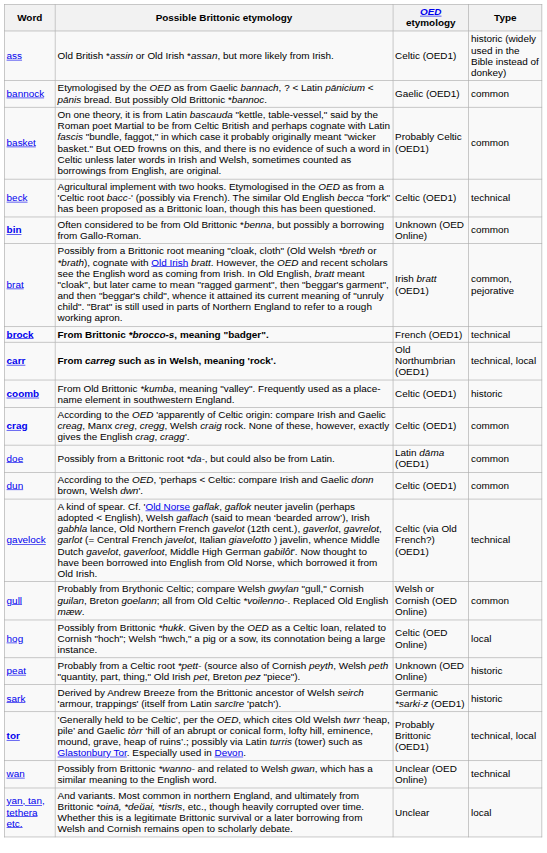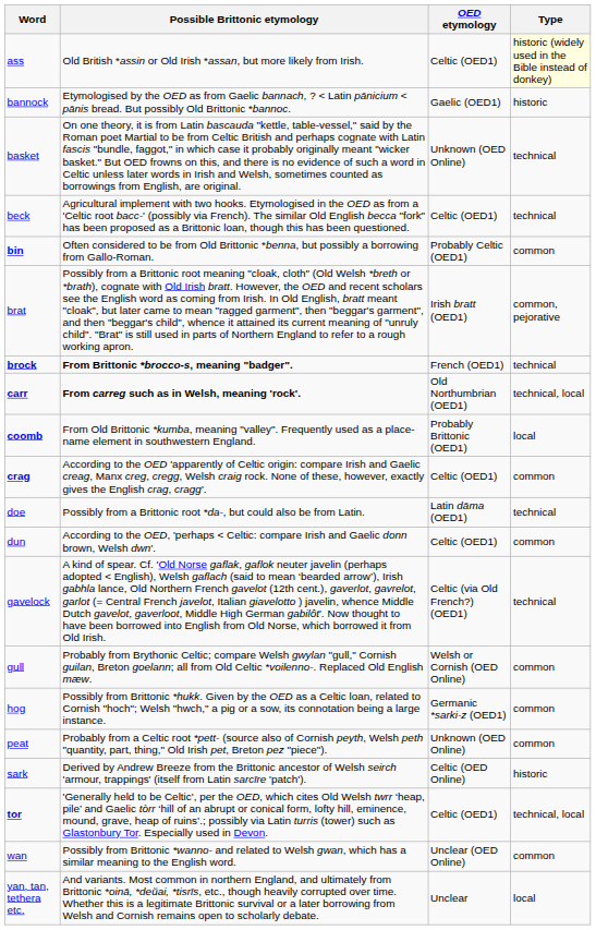 <table class="wikitable sortable">
 <tr>
 <th>Word</th>
 <th>Possible Brittonic etymology</th>
 <th><em><a href='#'>OED</a></em> etymology</th>
 <th>Type</th>
 </tr>
 <tr>
 <td><a href='#'>ass</a></td>
 <td>Old British *<em>assin</em> or Old Irish *<em>assan</em>, but more likely from Irish.</td>
 <td>Celtic (OED1)</td>
-<td>historic (widely used in the Bible instead of donkey)</td>
+<td style="background: lightyellow;">historic (widely used in the Bible instead of donkey)</td>
 </tr>
 <tr>
 <td><a href='#'>bannock</a></td>
 <td>Etymologised by the <em>OED</em> as from Gaelic <em>bannach</em>, ? < Latin <em>pānicium</em> < <em>pānis</em> bread. But possibly Old Brittonic *<em>bannoc</em>.</td>
 <td>Gaelic (OED1)</td>
-<td>common</td>
+<td>historic</td>
 </tr>
 <tr>
 <td><a href='#'>basket</a></td>
 <td>On one theory, it is from Latin <em>bascauda</em> "kettle, table-vessel," said by the Roman poet Martial to be from Celtic British and perhaps cognate with Latin <em>fascis</em> "bundle, faggot," in which case it probably originally meant "wicker basket." But OED frowns on this, and there is no evidence of such a word in Celtic unless later words in Irish and Welsh, sometimes counted as borrowings from English, are original.</td>
-<td>Probably Celtic (OED1)</td>
-<td>common</td>
+<td>Unknown (OED Online)</td>
+<td>technical</td>
 </tr>
 <tr>
 <td><a href='#'>beck</a></td>
 <td>Agricultural implement with two hooks. Etymologised in the <em>OED</em> as from a 'Celtic root <em>bacc-</em>' (possibly via French). The similar Old English <em>becca</em> "fork" has been proposed as a Brittonic loan, though this has been questioned.</td>
 <td>Celtic (OED1)</td>
 <td>technical</td>
 </tr>
 <tr>
 <td><strong><a href='#'>bin</a> </strong></td>
 <td>Often considered to be from Old Brittonic *<em>benna</em>, but possibly a borrowing from Gallo-Roman.</td>
-<td>Unknown (OED Online)</td>
+<td>Probably Celtic (OED1)</td>
 <td>common</td>
 </tr>
 <tr>
 <td><a href='#'>brat</a></td>
 <td>Possibly from a Brittonic root meaning "cloak, cloth" (Old Welsh <em>*breth</em> or <em>*brath</em>), cognate with <a href='#'>Old Irish</a> <em>bratt</em>. However, the <em>OED</em> and recent scholars see the English word as coming from Irish. In Old English, <em>bratt</em> meant "cloak", but later came to mean "ragged garment", then "beggar's garment", and then "beggar's child", whence it attained its current meaning of "unruly child". "Brat" is still used in parts of Northern England to refer to a rough working apron.</td>
 <td>Irish <em>bratt</em> (OED1)</td>
 <td>common, pejorative</td>
 </tr>
 <tr>
 <td><strong><a href='#'>brock</a></strong></td>
 <td><strong>From Brittonic <em>*brocco-s</em>, meaning "badger".</strong></td>
 <td>French (OED1)</td>
 <td>technical</td>
 </tr>
 <tr>
 <td><strong><a href='#'>carr</a> </strong></td>
 <td><strong>From  <em>carreg</em> such as in Welsh, meaning 'rock'.</strong></td>
 <td>Old Northumbrian (OED1)</td>
 <td>technical, local</td>
 </tr>
 <tr>
 <td><strong><a href='#'>coomb</a></strong></td>
 <td>From Old Brittonic <em>*kumba</em>, meaning "valley". Frequently used as a place-name element in southwestern England.</td>
-<td>Celtic (OED1)</td>
-<td>historic</td>
+<td>Probably Brittonic (OED1)</td>
+<td>local</td>
 </tr>
 <tr>
 <td><strong><a href='#'>crag</a> </strong></td>
 <td>According to the <em>OED</em> 'apparently of Celtic origin: compare Irish and Gaelic <em>creag</em>, Manx <em>creg</em>, <em>cregg</em>, Welsh <em>craig</em> rock. None of these, however, exactly gives the English <em>crag</em>, <em>cragg</em>'.</td>
 <td>Celtic (OED1)</td>
 <td>common</td>
 </tr>
 <tr>
 <td><a href='#'>doe</a></td>
 <td>Possibly from a Brittonic root <em>*da-</em>, but could also be from Latin.</td>
 <td>Latin <em>dāma</em> (OED1)</td>
-<td>common</td>
+<td>technical</td>
 </tr>
 <tr>
 <td><a href='#'>dun</a></td>
 <td>According to the <em>OED</em>, 'perhaps < Celtic: compare Irish and Gaelic <em>donn</em> brown, Welsh <em>dwn</em>'.</td>
 <td>Celtic (OED1)</td>
 <td>common</td>
 </tr>
 <tr>
 <td><a href='#'>gavelock</a></td>
 <td>A kind of spear. Cf. '<a href='#'>Old Norse</a> <em>gaflak</em>, <em>gaflok</em> neuter javelin (perhaps adopted < English), Welsh <em>gaflach</em> (said to mean ‘bearded arrow’), Irish <em>gabhla</em> lance, Old Northern French <em>gavelot</em> (12th cent.), <em>gaverlot</em>, <em>gavrelot</em>, <em>garlot</em> (= Central French <em>javelot</em>, Italian <em>giavelotto</em> ) javelin, whence Middle Dutch <em>gavelot</em>, <em>gaverloot</em>, Middle High German <em>gabilôt</em>'. Now thought to have been borrowed into English from Old Norse, which borrowed it from Old Irish.</td>
 <td>Celtic (via Old French?) (OED1)</td>
 <td>technical</td>
 </tr>
 <tr>
 <td><a href='#'>gull</a></td>
 <td>Probably from Brythonic Celtic; compare Welsh <em>gwylan</em> "gull," Cornish <em>guilan</em>, Breton <em>goelann</em>; all from Old Celtic <em>*voilenno-</em>. Replaced Old English <em>mæw</em>.</td>
 <td>Welsh or Cornish (OED Online)</td>
 <td>common</td>
 </tr>
 <tr>
 <td><a href='#'>hog</a></td>
 <td>Possibly from Brittonic <em>*hukk</em>. Given by the <em>OED</em> as a Celtic loan, related to Cornish "hoch"; Welsh "hwch," a pig or a sow, its connotation being a large instance.</td>
-<td>Celtic (OED Online)</td>
-<td>local</td>
+<td>Germanic <em>*sarki-z</em> (OED1)</td>
+<td>common</td>
 </tr>
 <tr>
 <td><a href='#'>peat</a></td>
 <td>Probably from a Celtic root <em>*pett-</em> (source also of Cornish <em>peyth</em>, Welsh <em>peth</em> "quantity, part, thing," Old Irish <em>pet</em>, Breton <em>pez</em> "piece").</td>
 <td>Unknown (OED Online)</td>
-<td>historic</td>
+<td>common</td>
 </tr>
 <tr>
 <td><a href='#'>sark</a></td>
 <td>Derived by Andrew Breeze from the Brittonic ancestor of Welsh <em>seirch</em> 'armour, trappings' (itself from Latin <em>sarcīre</em> 'patch').</td>
-<td>Germanic <em>*sarki-z</em> (OED1)</td>
+<td>Celtic (OED Online)</td>
 <td>historic</td>
 </tr>
 <tr>
 <td><strong><a href='#'>tor</a></strong></td>
 <td>'Generally held to be Celtic', per the <em>OED</em>, which cites Old Welsh <em>twrr</em> ‘heap, pile’ and Gaelic <em>tòrr</em> ‘hill of an abrupt or conical form, lofty hill, eminence, mound, grave, heap of ruins’.; possibly via Latin <em>turris</em> (tower) such as <a href='#'>Glastonbury Tor</a>. Especially used in <a href='#'>Devon</a>.</td>
-<td>Probably Brittonic (OED1)</td>
+<td>Celtic (OED1)</td>
 <td>technical, local</td>
 </tr>
 <tr>
 <td><a href='#'>wan</a></td>
 <td>Possibly from Brittonic <em>*wanno-</em> and related to Welsh <em>gwan</em>, which has a similar meaning to the English word.</td>
 <td>Unclear (OED Online)</td>
-<td>technical</td>
+<td>common</td>
 </tr>
 <tr>
 <td><a href='#'>yan, tan, tethera etc.</a></td>
 <td>And variants. Most common in northern England, and ultimately from Brittonic <em>*oinā, *deŭai, *tisrīs</em>, etc., though heavily corrupted over time. Whether this is a legitimate Brittonic survival or a later borrowing from Welsh and Cornish remains open to scholarly debate.</td>
 <td>Unclear</td>
 <td>local</td>
 </tr>
 </table>
